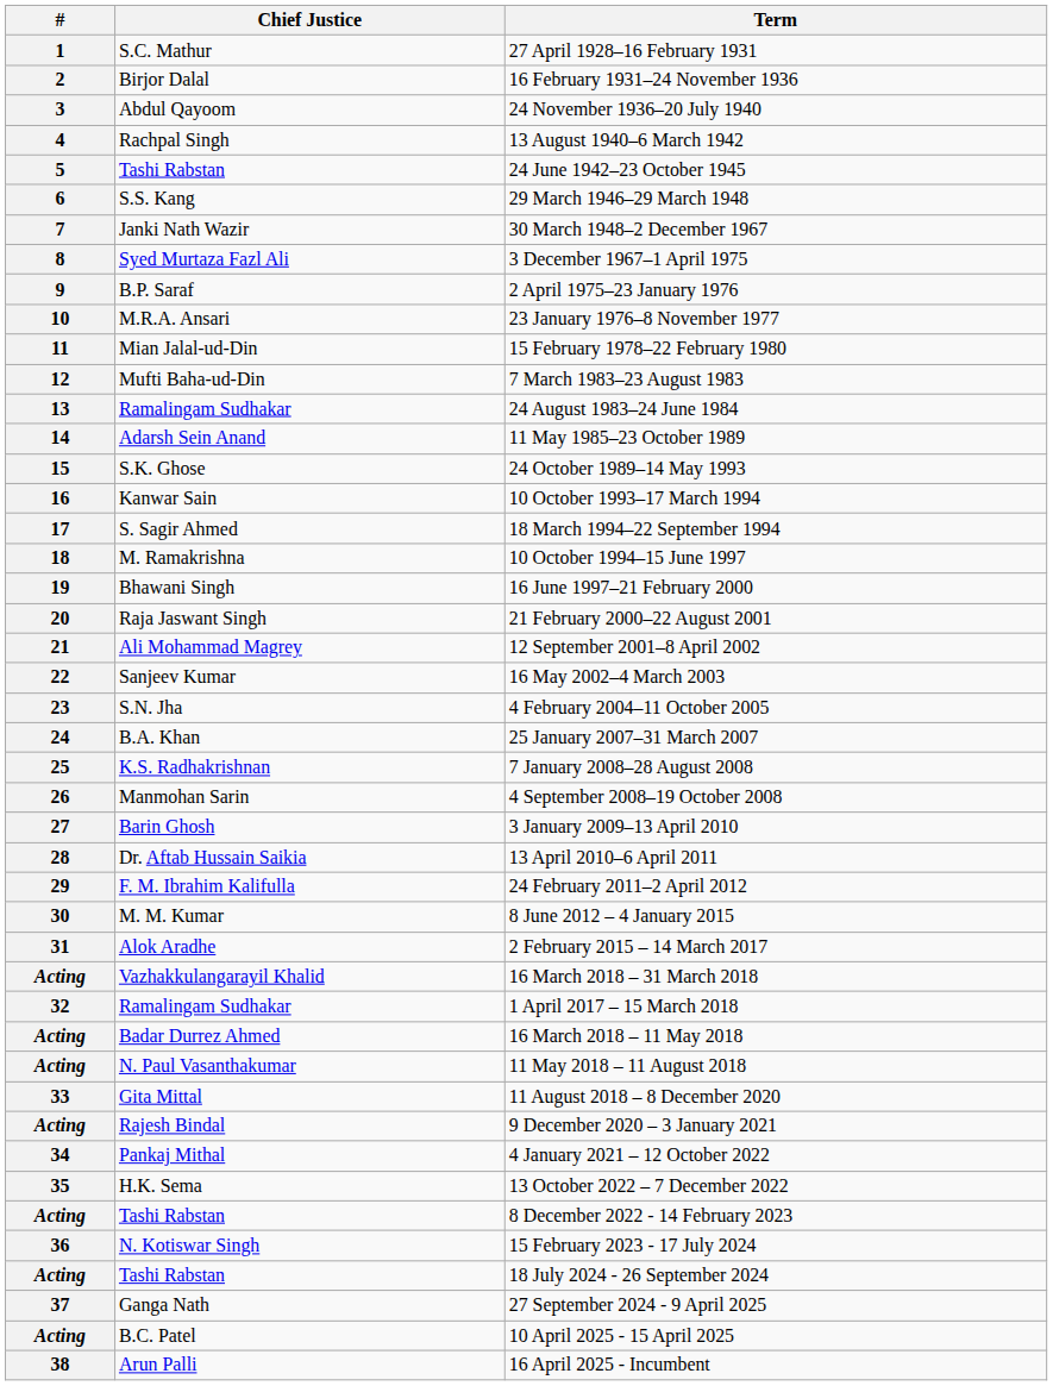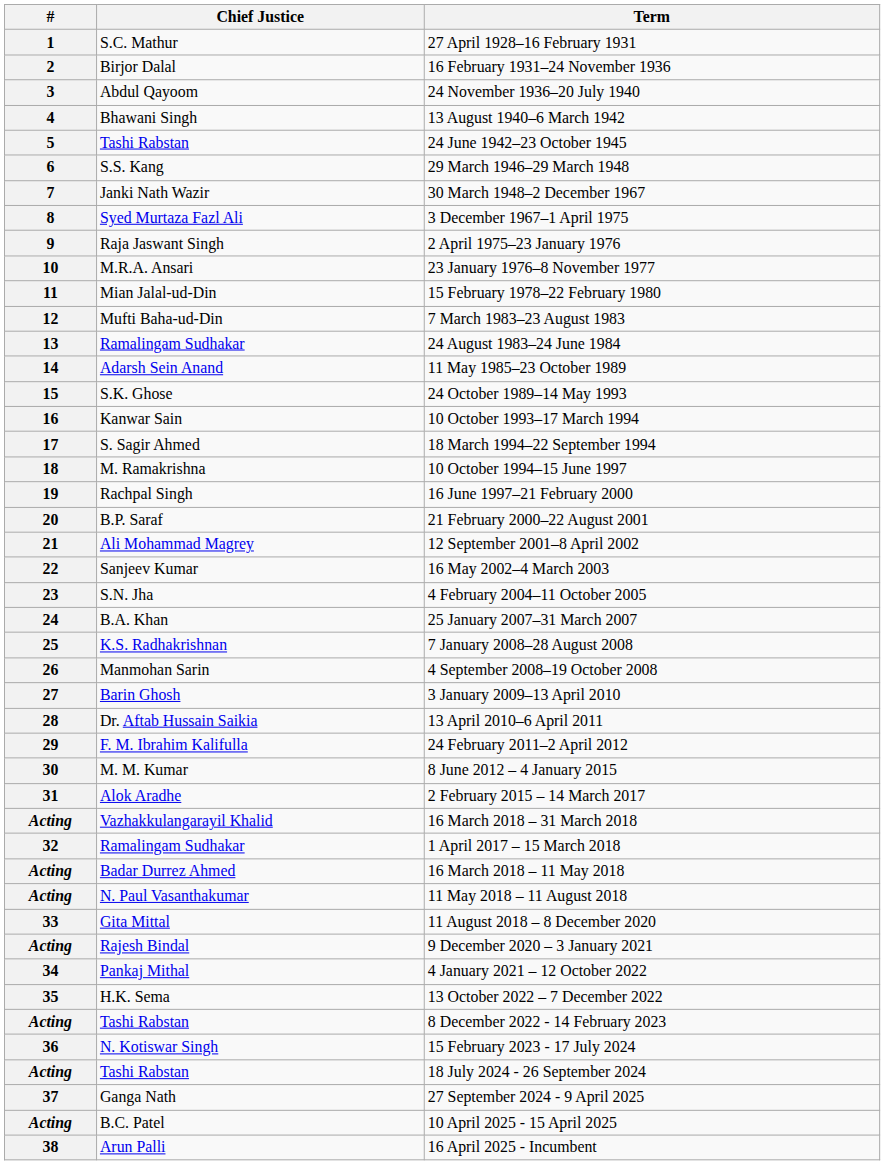 <table class="wikitable sortable" style="width:70%;">
 <tr>
 <th>#</th>
 <th>Chief Justice</th>
 <th>Term</th>
 </tr>
 <tr>
 <th>1</th>
 <td>S.C. Mathur</td>
 <td>27 April 1928–16 February 1931</td>
 </tr>
 <tr>
 <th>2</th>
 <td>Birjor Dalal</td>
 <td>16 February 1931–24 November 1936</td>
 </tr>
 <tr>
 <th>3</th>
 <td>Abdul Qayoom</td>
 <td>24 November 1936–20 July 1940</td>
 </tr>
 <tr>
 <th>4</th>
-<td>Rachpal Singh</td>
+<td>Bhawani Singh</td>
 <td>13 August 1940–6 March 1942</td>
 </tr>
 <tr>
 <th>5</th>
 <td><a href='#'>Tashi Rabstan</a></td>
 <td>24 June 1942–23 October 1945</td>
 </tr>
 <tr>
 <th>6</th>
 <td>S.S. Kang</td>
 <td>29 March 1946–29 March 1948</td>
 </tr>
 <tr>
 <th>7</th>
 <td>Janki Nath Wazir</td>
 <td>30 March 1948–2 December 1967</td>
 </tr>
 <tr>
 <th>8</th>
 <td><a href='#'>Syed Murtaza Fazl Ali</a></td>
 <td>3 December 1967–1 April 1975</td>
 </tr>
 <tr>
 <th>9</th>
-<td>B.P. Saraf</td>
+<td>Raja Jaswant Singh</td>
 <td>2 April 1975–23 January 1976</td>
 </tr>
 <tr>
 <th>10</th>
 <td>M.R.A. Ansari</td>
 <td>23 January 1976–8 November 1977</td>
 </tr>
 <tr>
 <th>11</th>
 <td>Mian Jalal-ud-Din</td>
 <td>15 February 1978–22 February 1980</td>
 </tr>
 <tr>
 <th>12</th>
 <td>Mufti Baha-ud-Din</td>
 <td>7 March 1983–23 August 1983</td>
 </tr>
 <tr>
 <th>13</th>
 <td><a href='#'>Ramalingam Sudhakar</a></td>
 <td>24 August 1983–24 June 1984</td>
 </tr>
 <tr>
 <th>14</th>
 <td><a href='#'>Adarsh Sein Anand</a></td>
 <td>11 May 1985–23 October 1989</td>
 </tr>
 <tr>
 <th>15</th>
 <td>S.K. Ghose</td>
 <td>24 October 1989–14 May 1993</td>
 </tr>
 <tr>
 <th>16</th>
 <td>Kanwar Sain</td>
 <td>10 October 1993–17 March 1994</td>
 </tr>
 <tr>
 <th>17</th>
 <td>S. Sagir Ahmed</td>
 <td>18 March 1994–22 September 1994</td>
 </tr>
 <tr>
 <th>18</th>
 <td>M. Ramakrishna</td>
 <td>10 October 1994–15 June 1997</td>
 </tr>
 <tr>
 <th>19</th>
-<td>Bhawani Singh</td>
+<td>Rachpal Singh</td>
 <td>16 June 1997–21 February 2000</td>
 </tr>
 <tr>
 <th>20</th>
-<td>Raja Jaswant Singh</td>
+<td>B.P. Saraf</td>
 <td>21 February 2000–22 August 2001</td>
 </tr>
 <tr>
 <th>21</th>
 <td><a href='#'>Ali Mohammad Magrey</a></td>
 <td>12 September 2001–8 April 2002</td>
 </tr>
 <tr>
 <th>22</th>
 <td>Sanjeev Kumar</td>
 <td>16 May 2002–4 March 2003</td>
 </tr>
 <tr>
 <th>23</th>
 <td>S.N. Jha</td>
 <td>4 February 2004–11 October 2005</td>
 </tr>
 <tr>
 <th>24</th>
 <td>B.A. Khan</td>
 <td>25 January 2007–31 March 2007</td>
 </tr>
 <tr>
 <th>25</th>
 <td><a href='#'>K.S. Radhakrishnan</a></td>
 <td>7 January 2008–28 August 2008</td>
 </tr>
 <tr>
 <th>26</th>
 <td>Manmohan Sarin</td>
 <td>4 September 2008–19 October 2008</td>
 </tr>
 <tr>
 <th>27</th>
 <td><a href='#'>Barin Ghosh</a></td>
 <td>3 January 2009–13 April 2010</td>
 </tr>
 <tr>
 <th>28</th>
 <td>Dr. <a href='#'>Aftab Hussain Saikia</a></td>
 <td>13 April 2010–6 April 2011</td>
 </tr>
 <tr>
 <th>29</th>
 <td><a href='#'>F. M. Ibrahim Kalifulla</a></td>
 <td>24 February 2011–2 April 2012</td>
 </tr>
 <tr>
 <th>30</th>
 <td>M. M. Kumar</td>
 <td>8 June 2012 – 4 January 2015</td>
 </tr>
 <tr>
 <th>31</th>
 <td><a href='#'>Alok Aradhe</a></td>
 <td>2 February 2015 – 14 March 2017</td>
 </tr>
 <tr>
 <th><em>Acting</em></th>
 <td><a href='#'>Vazhakkulangarayil Khalid</a></td>
 <td>16 March 2018 – 31 March 2018</td>
 </tr>
 <tr>
 <th>32</th>
 <td><a href='#'>Ramalingam Sudhakar</a></td>
 <td>1 April 2017 – 15 March 2018</td>
 </tr>
 <tr>
 <th><em>Acting</em></th>
 <td><a href='#'>Badar Durrez Ahmed</a></td>
 <td>16 March 2018 – 11 May 2018</td>
 </tr>
 <tr>
 <th><em>Acting</em></th>
 <td><a href='#'>N. Paul Vasanthakumar</a></td>
 <td>11 May 2018 – 11 August 2018</td>
 </tr>
 <tr>
 <th>33</th>
 <td><a href='#'>Gita Mittal</a></td>
 <td>11 August 2018 – 8 December 2020</td>
 </tr>
 <tr>
 <th><em>Acting</em></th>
 <td><a href='#'>Rajesh Bindal</a></td>
 <td>9 December 2020 – 3 January 2021</td>
 </tr>
 <tr>
 <th>34</th>
 <td><a href='#'>Pankaj Mithal</a></td>
 <td>4 January 2021 – 12 October 2022</td>
 </tr>
 <tr>
 <th>35</th>
 <td>H.K. Sema</td>
 <td>13 October 2022 – 7 December 2022</td>
 </tr>
 <tr>
 <th><em>Acting</em></th>
 <td><a href='#'>Tashi Rabstan</a></td>
 <td>8 December 2022 - 14 February 2023</td>
 </tr>
 <tr>
 <th>36</th>
 <td><a href='#'>N. Kotiswar Singh</a></td>
 <td>15 February 2023 - 17 July 2024</td>
 </tr>
 <tr>
 <th><em>Acting</em></th>
 <td><a href='#'>Tashi Rabstan</a></td>
 <td>18 July 2024 - 26 September 2024</td>
 </tr>
 <tr>
 <th>37</th>
 <td>Ganga Nath</td>
 <td>27 September 2024 - 9 April 2025</td>
 </tr>
 <tr>
 <th><em>Acting</em></th>
 <td>B.C. Patel</td>
 <td>10 April 2025 - 15 April 2025</td>
 </tr>
 <tr>
 <th>38</th>
 <td><a href='#'>Arun Palli</a></td>
 <td>16 April 2025 - Incumbent</td>
 </tr>
 </table>
